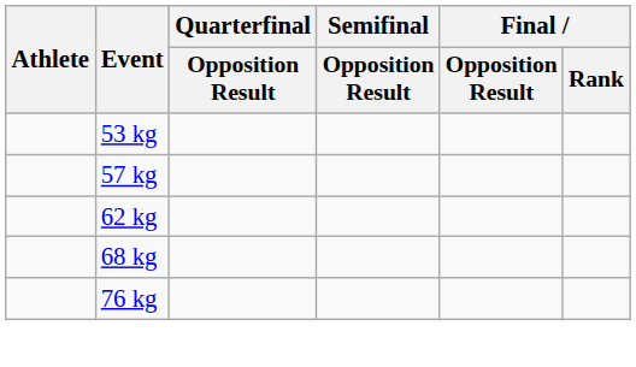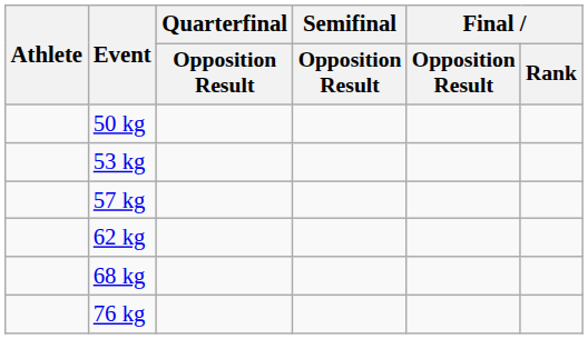 <table class=wikitable style=font-size:90%;text-align:center>
 <tr>
 <th rowspan=2>Athlete</th>
 <th rowspan=2>Event</th>
 <th>Quarterfinal</th>
 <th>Semifinal</th>
 <th colspan=2>Final / </th>
 </tr>
 <tr style=font-size:95%>
 <th>Opposition<br>Result</th>
 <th>Opposition<br>Result</th>
 <th>Opposition<br>Result</th>
 <th>Rank</th>
+</tr>
+<tr>
+<td align=left></td>
+<td align=left><a href='#'>50 kg</a></td>
+<td></td>
+<td></td>
+<td></td>
+<td></td>
 </tr>
 <tr>
 <td align=left></td>
 <td align=left><a href='#'>53 kg</a></td>
 <td></td>
 <td></td>
 <td></td>
 <td></td>
 </tr>
 <tr>
 <td align=left></td>
 <td align=left><a href='#'>57 kg</a></td>
 <td></td>
 <td></td>
 <td></td>
 <td></td>
 </tr>
 <tr>
 <td align=left></td>
 <td align=left><a href='#'>62 kg</a></td>
 <td></td>
 <td></td>
 <td></td>
 <td></td>
 </tr>
 <tr>
 <td align=left></td>
 <td align=left><a href='#'>68 kg</a></td>
 <td></td>
 <td></td>
 <td></td>
 <td></td>
 </tr>
 <tr>
 <td align=left></td>
 <td align=left><a href='#'>76 kg</a></td>
 <td></td>
 <td></td>
 <td></td>
 <td></td>
 </tr>
 </table>
